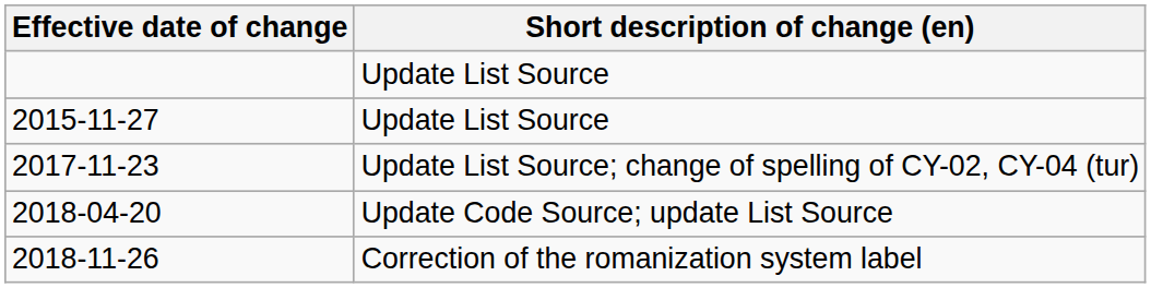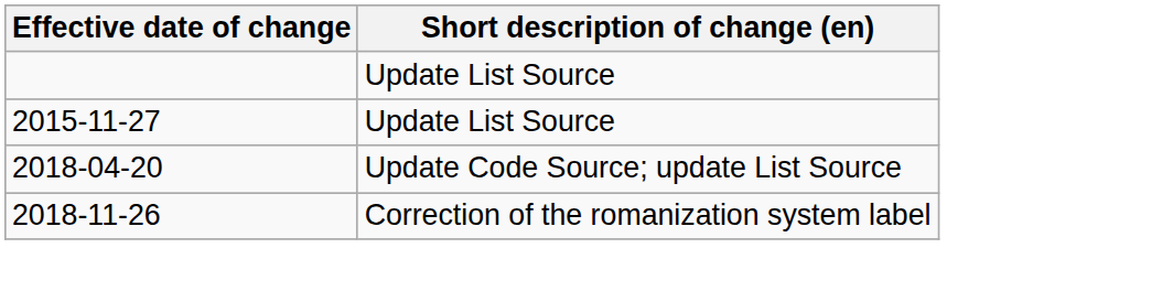 <table class="wikitable">
 <tr>
 <th>Effective date of change</th>
 <th>Short description of change (en)</th>
 </tr>
 <tr>
 <td></td>
 <td>Update List Source</td>
 </tr>
 <tr>
 <td>2015-11-27</td>
 <td>Update List Source</td>
 </tr>
 <tr>
-<td>2017-11-23</td>
-<td>Update List Source; change of spelling of CY-02, CY-04 (tur)</td>
-</tr>
-<tr>
 <td>2018-04-20</td>
 <td>Update Code Source; update List Source</td>
 </tr>
 <tr>
 <td>2018-11-26</td>
 <td>Correction of the romanization system label</td>
 </tr>
 </table>
